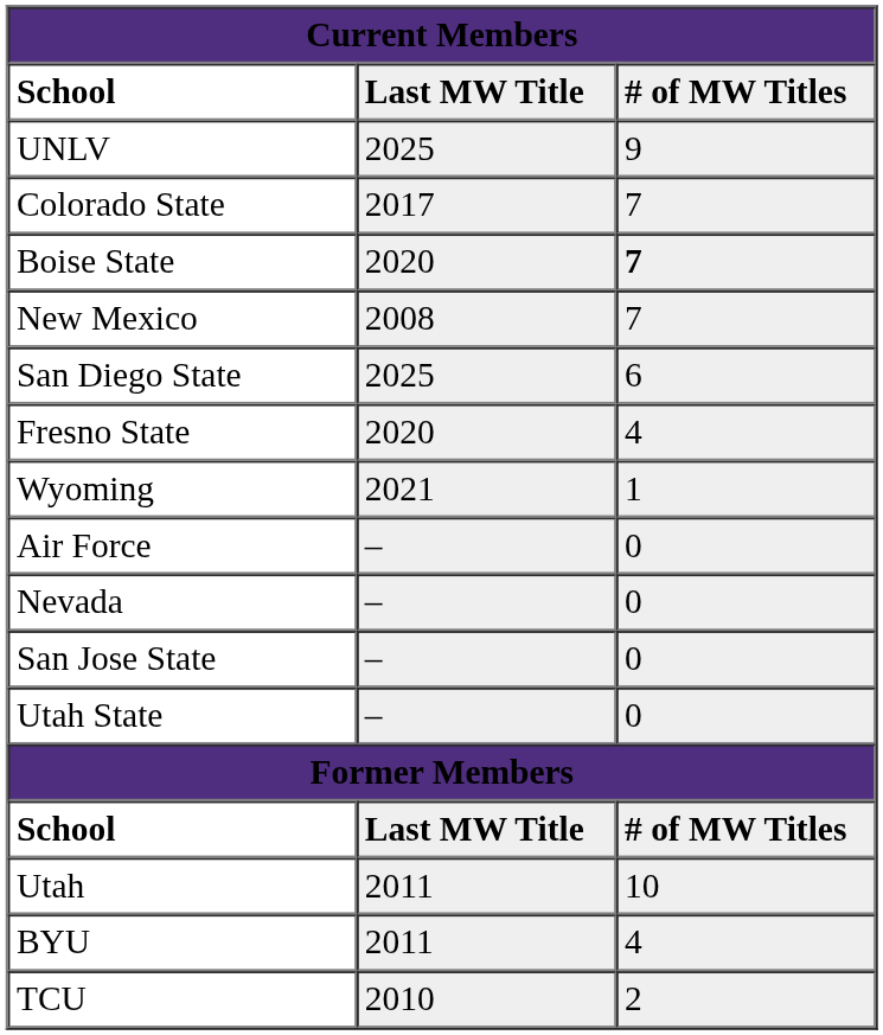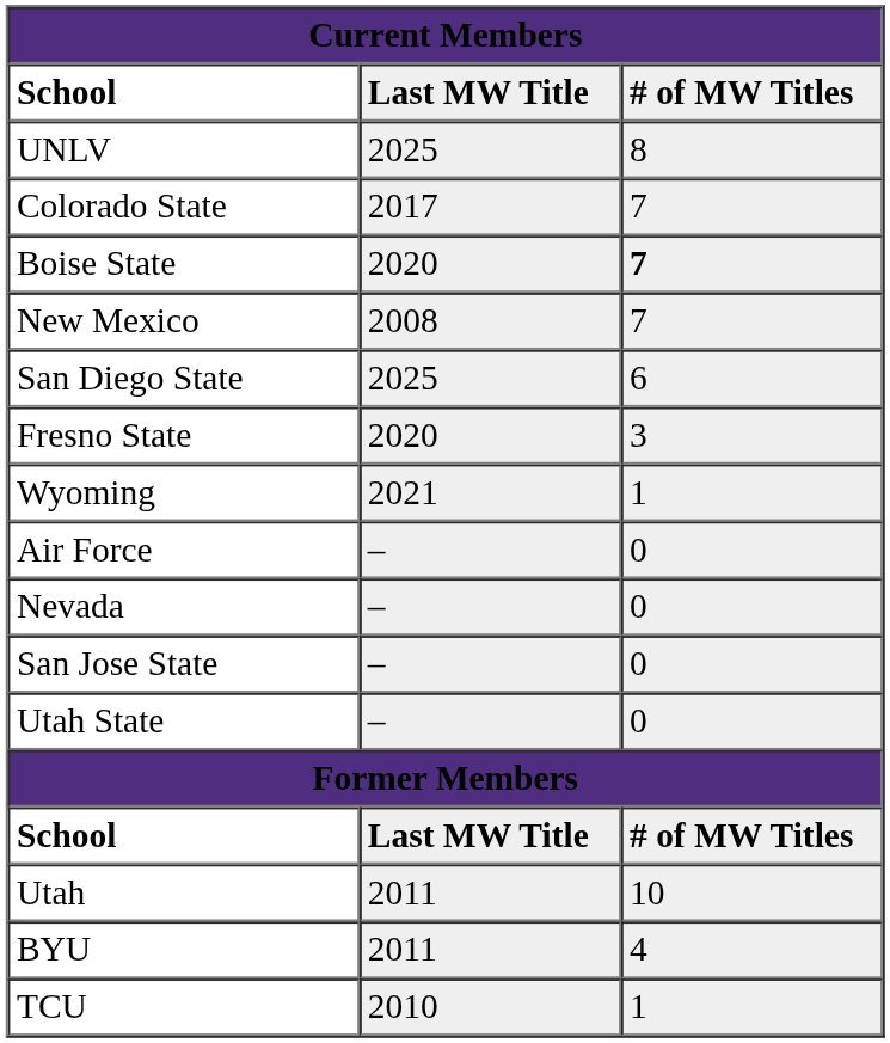 <table border="1" cellpadding="3" cellspacing="0" align="right" width="400px">
 <tr>
 <td colspan=4 align="center" bgcolor="#4F2D7F"><span><strong>Current Members</strong></span></td>
 </tr>
 <tr>
 <td style="background:#ffffff;" width="110"><strong>School</strong></td>
 <td style="background:#efefef;" width="80"><strong>Last MW Title</strong></td>
 <td style="background:#efefef;" width="80"><strong># of MW Titles</strong></td>
 </tr>
 <tr>
 <td bgcolor="#ffffff">UNLV</td>
 <td bgcolor="#efefef">2025</td>
-<td bgcolor="#efefef">9</td>
+<td bgcolor="#efefef">8</td>
 </tr>
 <tr>
 <td bgcolor="#ffffff">Colorado State</td>
 <td bgcolor="#efefef">2017</td>
 <td bgcolor="#efefef">7</td>
 </tr>
 <tr>
 <td bgcolor="#ffffff">Boise State</td>
 <td bgcolor="#efefef">2020</td>
 <td bgcolor="#efefef"><strong>7</strong></td>
 </tr>
 <tr>
 <td bgcolor="#ffffff">New Mexico</td>
 <td bgcolor="#efefef">2008</td>
 <td bgcolor="#efefef">7</td>
 </tr>
 <tr>
 <td bgcolor="#ffffff">San Diego State</td>
 <td bgcolor="#efefef">2025</td>
 <td bgcolor="#efefef">6</td>
 </tr>
 <tr>
 <td bgcolor="#ffffff">Fresno State</td>
 <td bgcolor="#efefef">2020</td>
-<td bgcolor="#efefef">4</td>
+<td bgcolor="#efefef">3</td>
 </tr>
 <tr>
 <td bgcolor="#ffffff">Wyoming</td>
 <td bgcolor="#efefef">2021</td>
 <td bgcolor="#efefef">1</td>
 </tr>
 <tr>
 <td bgcolor="#ffffff">Air Force</td>
 <td bgcolor="#efefef">–</td>
 <td bgcolor="#efefef">0</td>
 </tr>
 <tr>
 <td bgcolor="#ffffff">Nevada</td>
 <td bgcolor="#efefef">–</td>
 <td bgcolor="#efefef">0</td>
 </tr>
 <tr>
 <td bgcolor="#ffffff">San Jose State</td>
 <td bgcolor="#efefef">–</td>
 <td bgcolor="#efefef">0</td>
 </tr>
 <tr>
 <td bgcolor="#ffffff">Utah State</td>
 <td bgcolor="#efefef">–</td>
 <td bgcolor="#efefef">0</td>
 </tr>
 <tr>
 <td colspan=4 align="center" bgcolor="#4F2D7F"><span><strong>Former Members</strong></span></td>
 </tr>
 <tr>
 <td style="background:#ffffff;" width="110"><strong>School</strong></td>
 <td style="background:#efefef;" width="80"><strong>Last MW Title</strong></td>
 <td style="background:#efefef;" width="80"><strong># of MW Titles</strong></td>
 </tr>
 <tr>
 <td bgcolor="#ffffff">Utah</td>
 <td bgcolor="#efefef">2011</td>
 <td bgcolor="#efefef">10</td>
 </tr>
 <tr>
 <td bgcolor="#ffffff">BYU</td>
 <td bgcolor="#efefef">2011</td>
 <td bgcolor="#efefef">4</td>
 </tr>
 <tr>
 <td bgcolor="#ffffff">TCU</td>
 <td bgcolor="#efefef">2010</td>
-<td bgcolor="#efefef">2</td>
+<td bgcolor="#efefef">1</td>
 </tr>
 </table>
